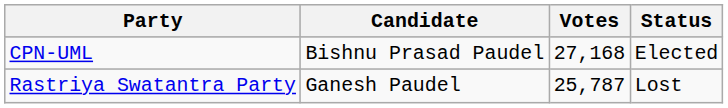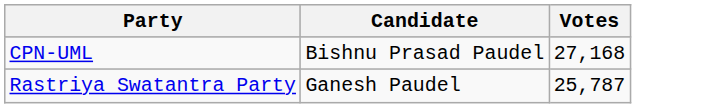 <table class="wikitable">
 <tr>
 <th>Party</th>
 <th>Candidate</th>
 <th>Votes</th>
-<th>Status</th>
 </tr>
 <tr>
 <td><a href='#'>CPN-UML</a></td>
 <td>Bishnu Prasad Paudel</td>
 <td>27,168</td>
-<td>Elected</td>
 </tr>
 <tr>
 <td><a href='#'>Rastriya Swatantra Party</a></td>
 <td>Ganesh Paudel</td>
 <td>25,787</td>
-<td>Lost</td>
 </tr>
 </table>
